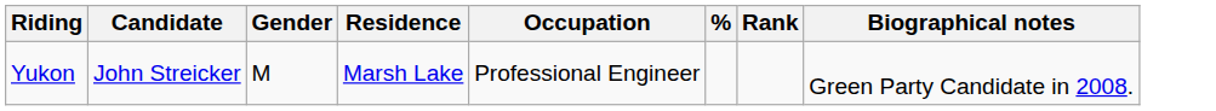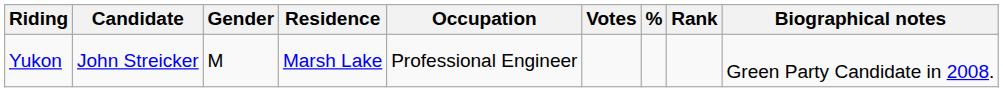 <table class="wikitable sortable">
 <tr>
 <th>Riding</th>
 <th>Candidate</th>
 <th>Gender</th>
 <th>Residence</th>
 <th>Occupation</th>
+<th>Votes</th>
 <th>%</th>
 <th>Rank</th>
 <th>Biographical notes</th>
 </tr>
 <tr>
 <td><a href='#'>Yukon</a></td>
 <td><a href='#'>John Streicker</a></td>
 <td>M</td>
 <td><a href='#'>Marsh Lake</a></td>
 <td>Professional Engineer</td>
 <td></td>
 <td></td>
+<td></td>
 <td><br>Green Party Candidate in <a href='#'>2008</a>.</td>
 </tr>
 </table>
